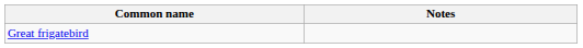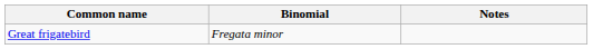 <table width=60% class="wikitable">
 <tr>
 <th width=35%>Common name</th>
+<th width=33%>Binomial</th>
 <th width=32%>Notes</th>
 </tr>
 <tr>
 <td><a href='#'>Great frigatebird</a></td>
+<td><em>Fregata minor</em></td>
 <td></td>
 </tr>
 </table>
